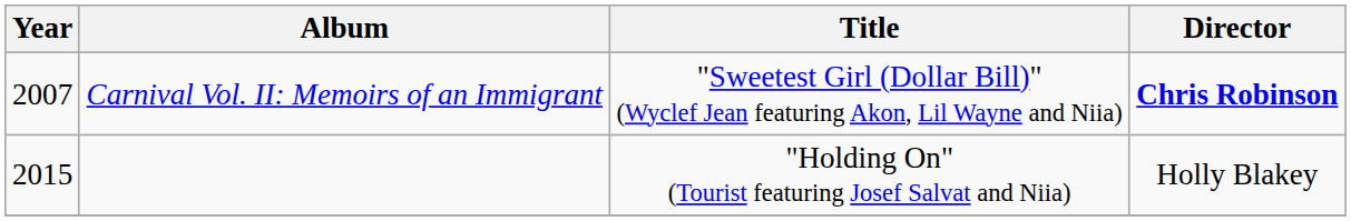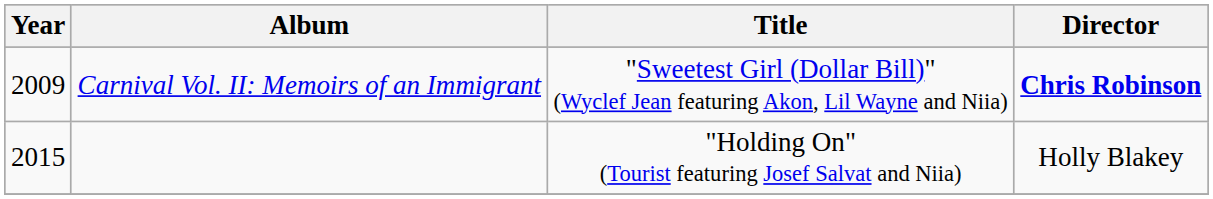 <table class="wikitable">
 <tr>
 <th align="center">Year</th>
 <th align="center">Album</th>
 <th align="center">Title</th>
 <th align="center">Director</th>
 </tr>
 <tr>
-<td align="center" rowspan="1">2007</td>
+<td align="center" rowspan="1">2009</td>
 <td align="center"><em><a href='#'>Carnival Vol. II: Memoirs of an Immigrant</a></em></td>
 <td align="center">"<a href='#'>Sweetest Girl (Dollar Bill)</a>"<br><small>(<a href='#'>Wyclef Jean</a> featuring <a href='#'>Akon</a>, <a href='#'>Lil Wayne</a> and Niia)</small></td>
 <td align="center"><strong><a href='#'>Chris Robinson</a></strong></td>
 </tr>
 <tr>
 <td align="center" rowspan="1">2015</td>
 <td align="center"></td>
 <td align="center">"Holding On"<br><small>(<a href='#'>Tourist</a> featuring <a href='#'>Josef Salvat</a> and Niia)</small></td>
 <td align="center">Holly Blakey</td>
 </tr>
 <tr>
 </tr>
 </table>
